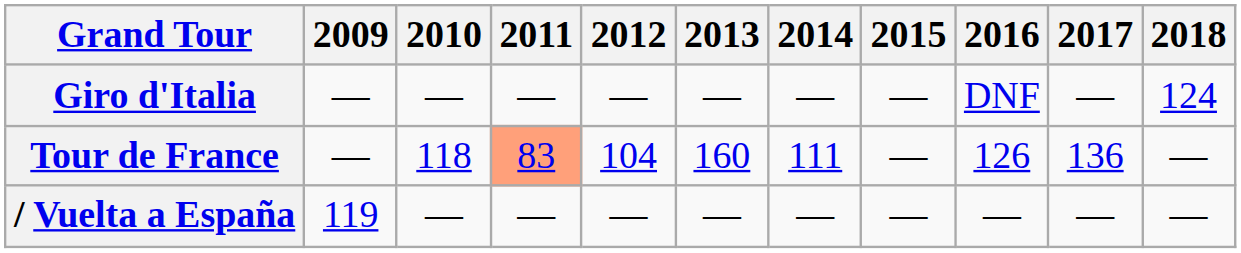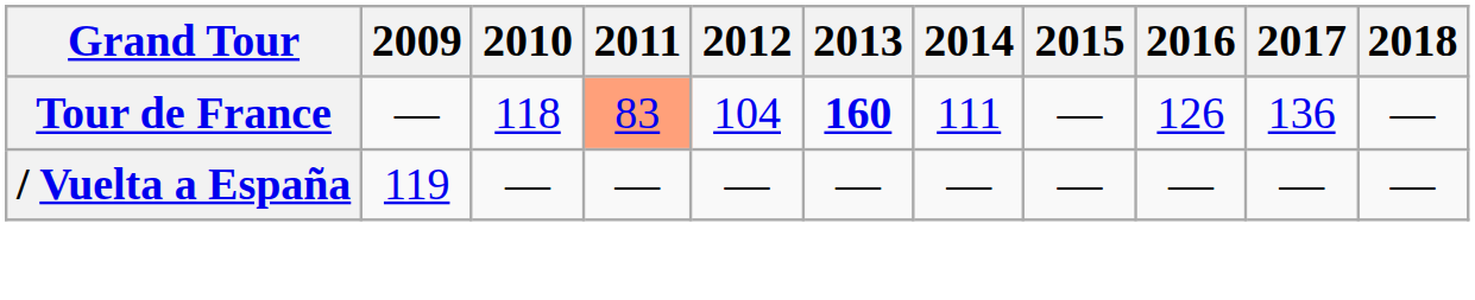 <table class="wikitable plainrowheaders">
 <tr>
 <th scope="col"><a href='#'>Grand Tour</a></th>
 <th scope="col">2009</th>
 <th scope="col">2010</th>
 <th scope="col">2011</th>
 <th scope="col">2012</th>
 <th scope="col">2013</th>
 <th scope="col">2014</th>
 <th scope="col">2015</th>
 <th scope="col">2016</th>
 <th scope="col">2017</th>
 <th scope="col">2018</th>
 </tr>
 <tr style="text-align:center;">
-<th scope="row"> <a href='#'>Giro d'Italia</a></th>
-<td>—</td>
-<td>—</td>
-<td>—</td>
-<td>—</td>
-<td>—</td>
-<td>—</td>
-<td>—</td>
-<td><a href='#'>DNF</a></td>
-<td>—</td>
-<td><a href='#'>124</a></td>
-</tr>
-<tr style="text-align:center;">
 <th scope="row"> <a href='#'>Tour de France</a></th>
 <td>—</td>
 <td><a href='#'>118</a></td>
 <td style="background: lightsalmon;"><a href='#'>83</a></td>
 <td><a href='#'>104</a></td>
-<td><a href='#'>160</a></td>
+<td><strong><a href='#'>160</a></strong></td>
 <td><a href='#'>111</a></td>
 <td>—</td>
 <td><a href='#'>126</a></td>
 <td><a href='#'>136</a></td>
 <td>—</td>
 </tr>
 <tr style="text-align:center;">
 <th scope="row">/ <a href='#'>Vuelta a España</a></th>
 <td><a href='#'>119</a></td>
 <td>—</td>
 <td>—</td>
 <td>—</td>
 <td>—</td>
 <td>—</td>
 <td>—</td>
 <td>—</td>
 <td>—</td>
 <td>—</td>
 </tr>
 </table>
